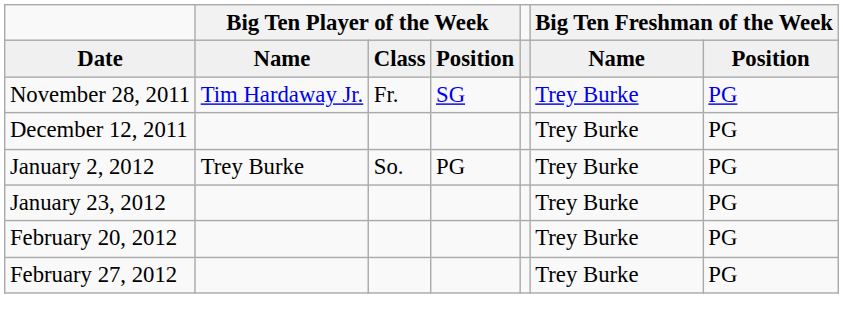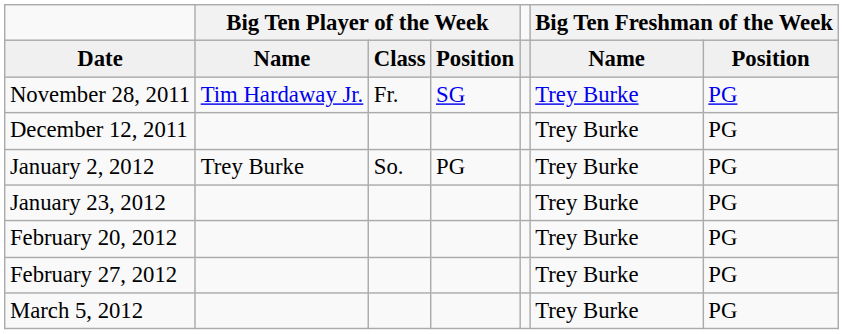 <table class="wikitable">
 <tr>
 <td></td>
 <th colspan=3><strong>Big Ten Player of the Week</strong></th>
 <td></td>
 <th colspan=2><strong>Big Ten Freshman of the Week</strong></th>
 </tr>
 <tr style="text-align:center; background:#f0f0f0;">
 <td><strong>Date</strong></td>
 <td><strong>Name</strong></td>
 <td><strong>Class</strong></td>
 <td><strong>Position</strong></td>
 <td></td>
 <td><strong>Name</strong></td>
 <td><strong>Position</strong></td>
 </tr>
 <tr>
 <td>November 28, 2011</td>
 <td><a href='#'>Tim Hardaway Jr.</a></td>
 <td>Fr.</td>
 <td><a href='#'>SG</a></td>
 <td></td>
 <td><a href='#'>Trey Burke</a></td>
 <td><a href='#'>PG</a></td>
 </tr>
 <tr>
 <td>December 12, 2011</td>
 <td></td>
 <td></td>
 <td></td>
 <td></td>
 <td>Trey Burke</td>
 <td>PG</td>
 </tr>
 <tr>
 <td>January 2, 2012</td>
 <td>Trey Burke</td>
 <td>So.</td>
 <td>PG</td>
 <td></td>
 <td>Trey Burke</td>
 <td>PG</td>
 </tr>
 <tr>
 <td>January 23, 2012</td>
 <td></td>
 <td></td>
 <td></td>
 <td></td>
 <td>Trey Burke</td>
 <td>PG</td>
 </tr>
 <tr>
 <td>February 20, 2012</td>
 <td></td>
 <td></td>
 <td></td>
 <td></td>
 <td>Trey Burke</td>
 <td>PG</td>
 </tr>
 <tr>
 <td>February 27, 2012</td>
 <td></td>
 <td></td>
 <td></td>
 <td></td>
 <td>Trey Burke</td>
 <td>PG</td>
 </tr>
+<tr>
+<td>March 5, 2012</td>
+<td></td>
+<td></td>
+<td></td>
+<td></td>
+<td>Trey Burke</td>
+<td>PG</td>
+</tr>
 </table>
